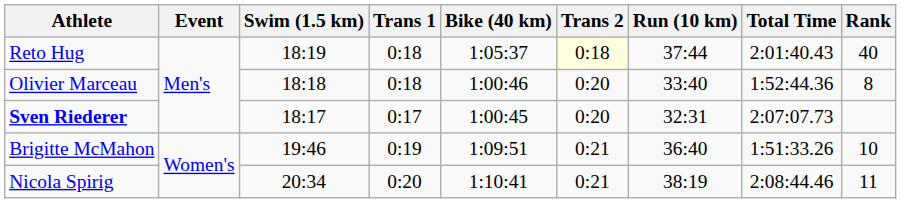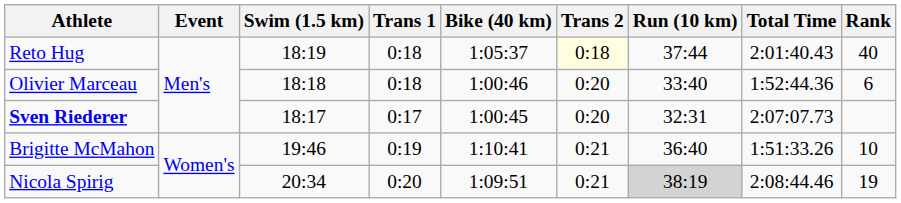 <table class="wikitable" style="font-size:90%">
 <tr>
 <th>Athlete</th>
 <th>Event</th>
 <th>Swim (1.5 km)</th>
 <th>Trans 1</th>
 <th>Bike (40 km)</th>
 <th>Trans 2</th>
 <th>Run (10 km)</th>
 <th>Total Time</th>
 <th>Rank</th>
 </tr>
 <tr align=center>
 <td align=left><a href='#'>Reto Hug</a></td>
 <td align=left rowspan=3><a href='#'>Men's</a></td>
 <td>18:19</td>
 <td>0:18</td>
 <td>1:05:37</td>
 <td style="background: lightyellow;">0:18</td>
 <td>37:44</td>
 <td>2:01:40.43</td>
 <td>40</td>
 </tr>
 <tr align=center>
 <td align=left><a href='#'>Olivier Marceau</a></td>
 <td>18:18</td>
 <td>0:18</td>
 <td>1:00:46</td>
 <td>0:20</td>
 <td>33:40</td>
 <td>1:52:44.36</td>
-<td>8</td>
+<td>6</td>
 </tr>
 <tr align=center>
 <td align=left><strong><a href='#'>Sven Riederer</a></strong></td>
 <td>18:17</td>
 <td>0:17</td>
 <td>1:00:45</td>
 <td>0:20</td>
 <td>32:31</td>
 <td>2:07:07.73</td>
 <td></td>
 </tr>
 <tr align=center>
 <td align=left><a href='#'>Brigitte McMahon</a></td>
 <td align=left rowspan=2><a href='#'>Women's</a></td>
 <td>19:46</td>
 <td>0:19</td>
-<td>1:09:51</td>
+<td>1:10:41</td>
 <td>0:21</td>
 <td>36:40</td>
 <td>1:51:33.26</td>
 <td>10</td>
 </tr>
 <tr align=center>
 <td align=left><a href='#'>Nicola Spirig</a></td>
 <td>20:34</td>
 <td>0:20</td>
-<td>1:10:41</td>
+<td>1:09:51</td>
 <td>0:21</td>
-<td>38:19</td>
+<td style="background: lightgrey;">38:19</td>
 <td>2:08:44.46</td>
-<td>11</td>
+<td>19</td>
 </tr>
 </table>
